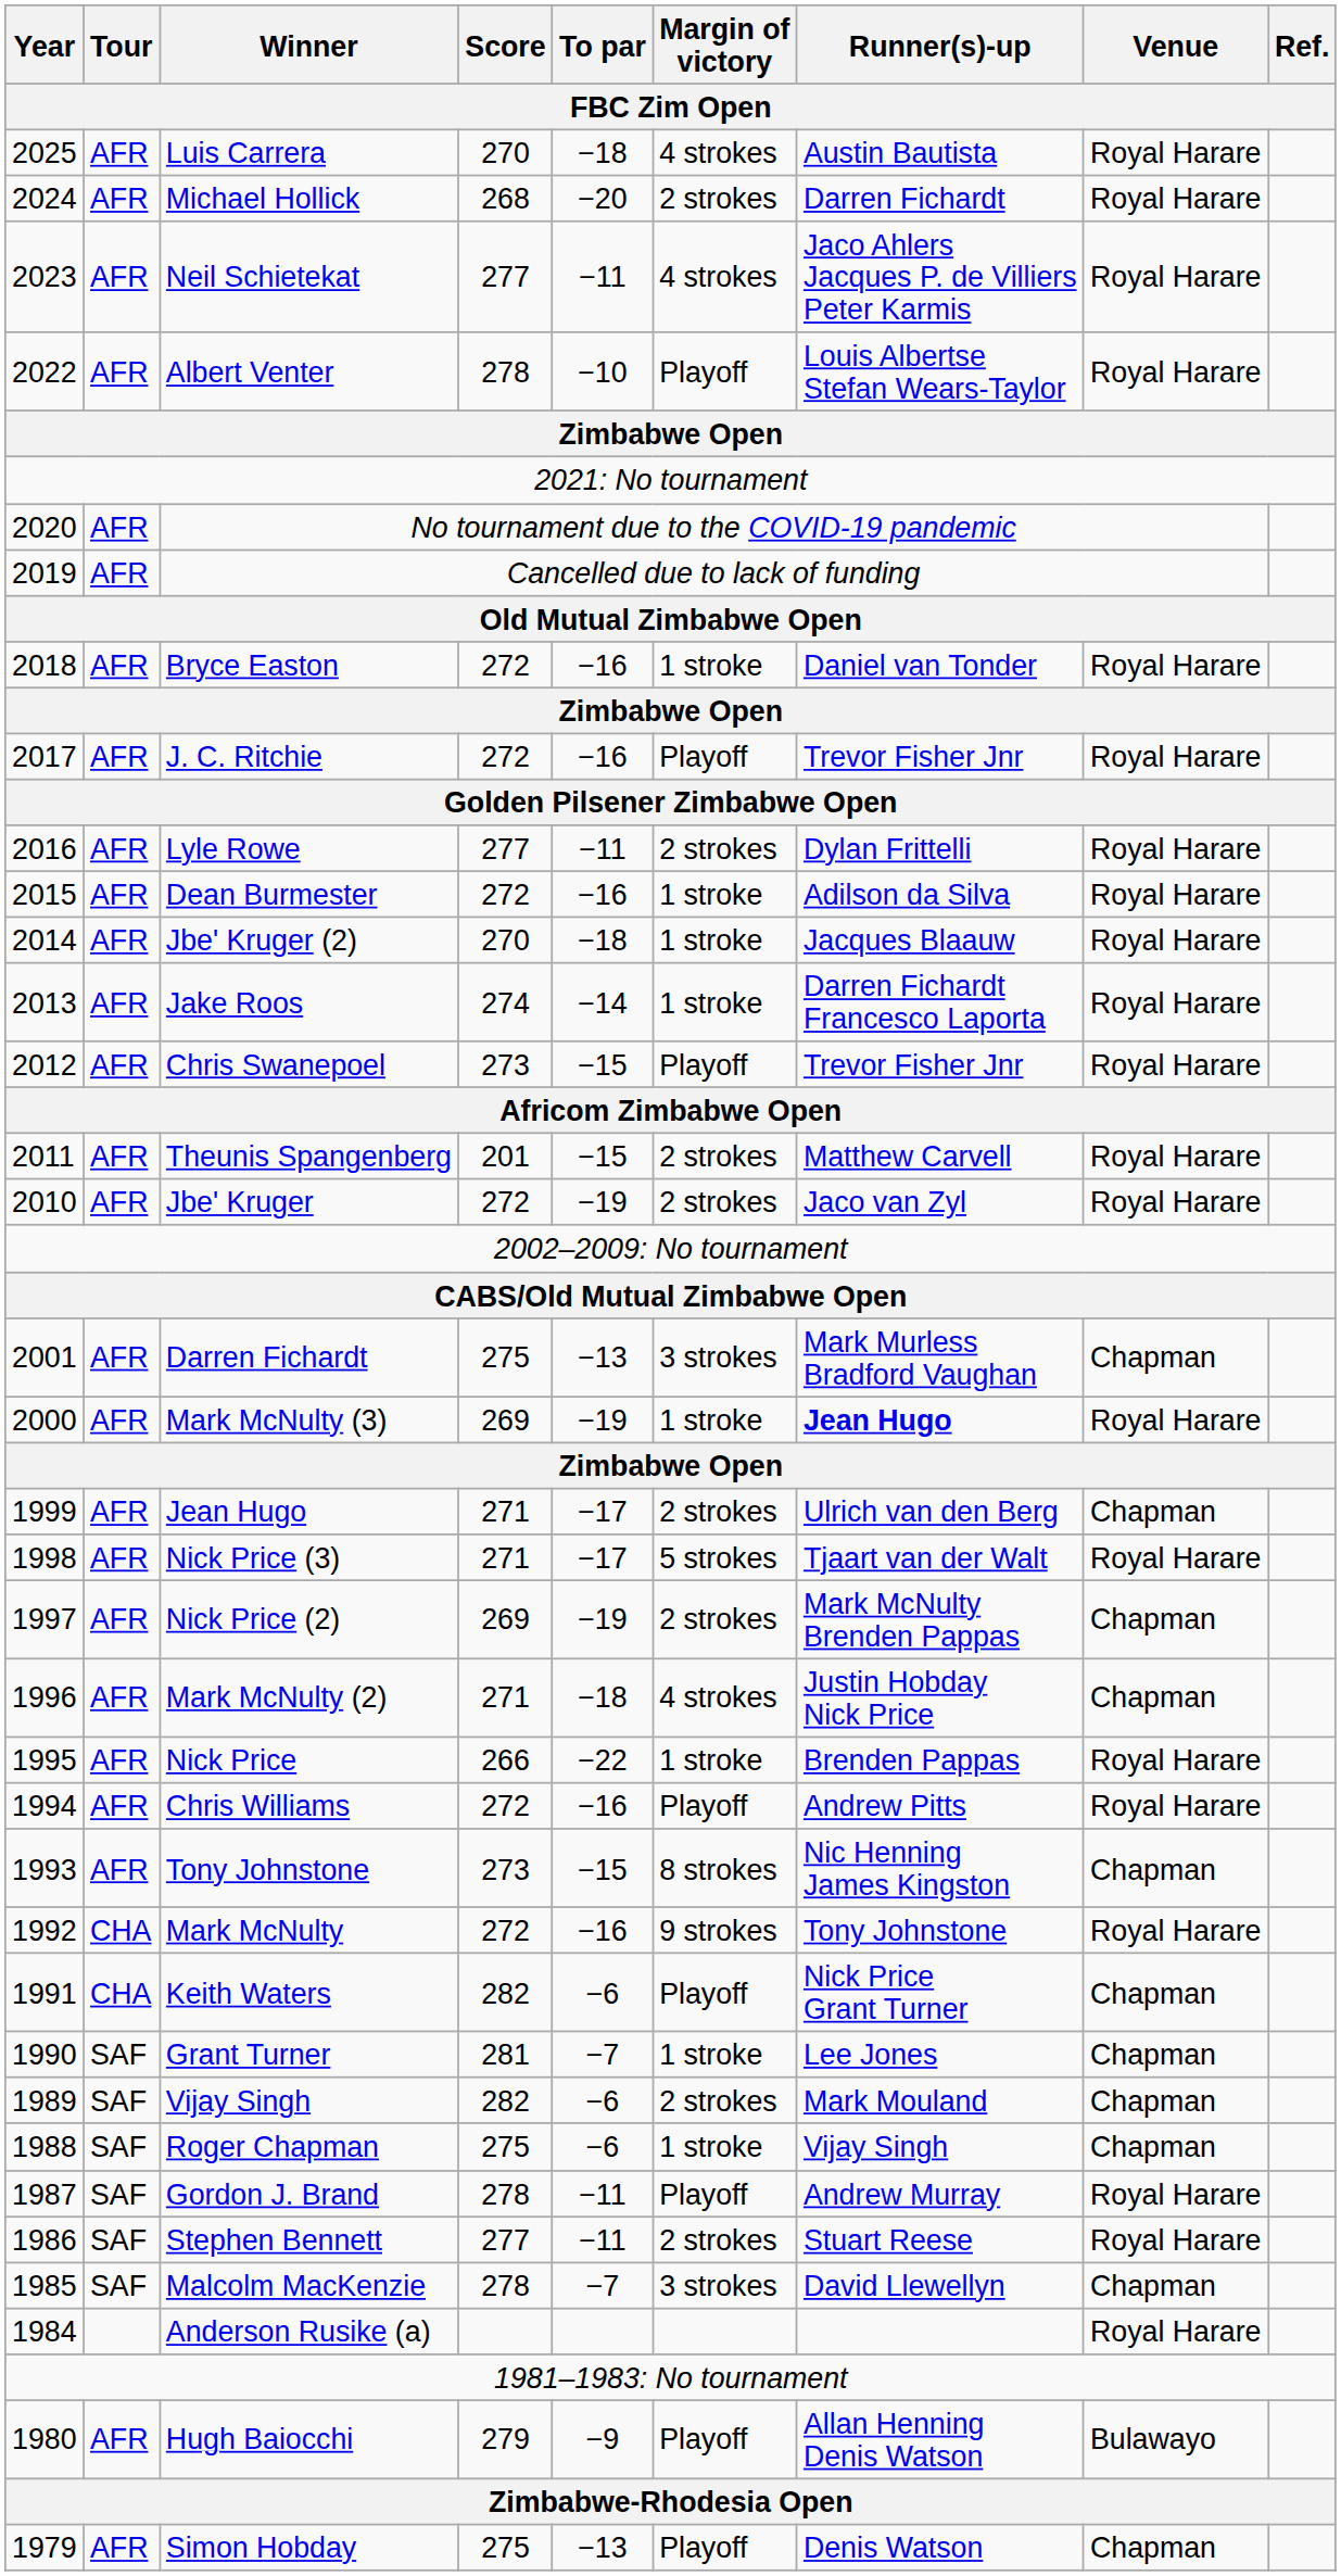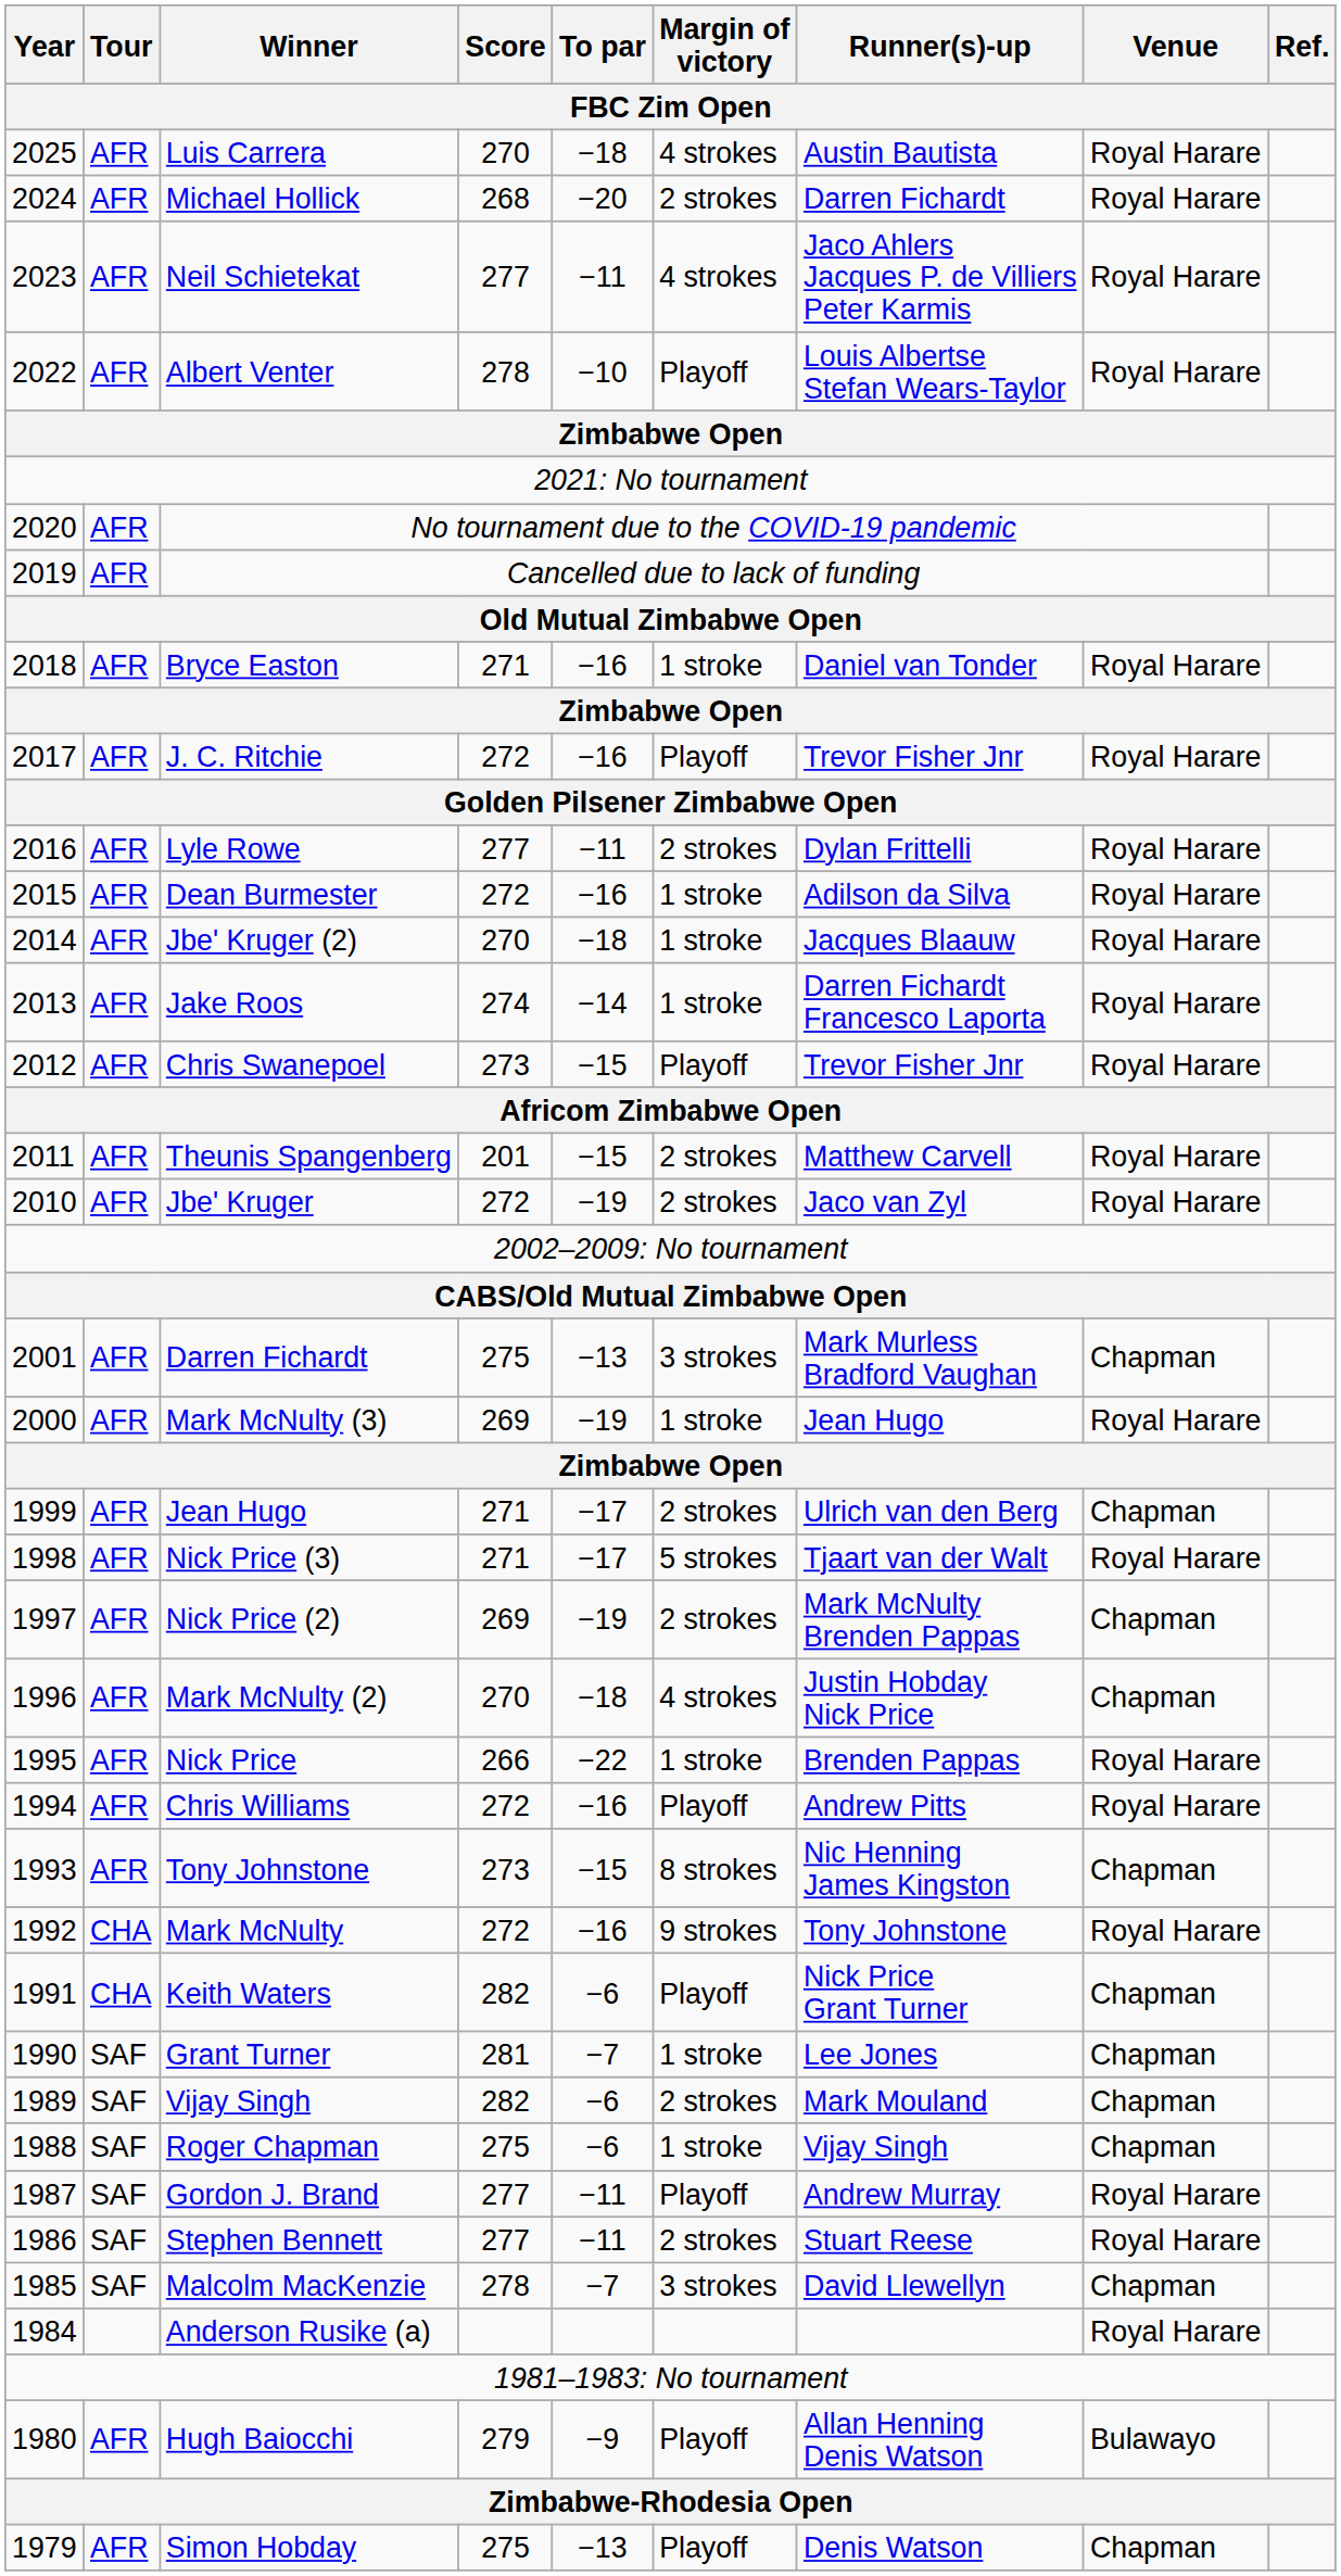 <table class=wikitable style="font-size:95%">
 <tr>
 <th>Year</th>
 <th>Tour</th>
 <th>Winner</th>
 <th>Score</th>
 <th>To par</th>
 <th>Margin of<br>victory</th>
 <th>Runner(s)-up</th>
 <th>Venue</th>
 <th>Ref.</th>
 </tr>
 <tr>
 <th colspan=9>FBC Zim Open</th>
 </tr>
 <tr>
 <td>2025</td>
 <td><a href='#'>AFR</a></td>
 <td> <a href='#'>Luis Carrera</a></td>
 <td align=center>270</td>
 <td align=center>−18</td>
 <td>4 strokes</td>
 <td> <a href='#'>Austin Bautista</a></td>
 <td>Royal Harare</td>
 <td></td>
 </tr>
 <tr>
 <td>2024</td>
 <td><a href='#'>AFR</a></td>
 <td> <a href='#'>Michael Hollick</a></td>
 <td align=center>268</td>
 <td align=center>−20</td>
 <td>2 strokes</td>
 <td> <a href='#'>Darren Fichardt</a></td>
 <td>Royal Harare</td>
 <td></td>
 </tr>
 <tr>
 <td>2023</td>
 <td><a href='#'>AFR</a></td>
 <td> <a href='#'>Neil Schietekat</a></td>
 <td align=center>277</td>
 <td align=center>−11</td>
 <td>4 strokes</td>
 <td> <a href='#'>Jaco Ahlers</a><br> <a href='#'>Jacques P. de Villiers</a><br> <a href='#'>Peter Karmis</a></td>
 <td>Royal Harare</td>
 <td></td>
 </tr>
 <tr>
 <td>2022</td>
 <td><a href='#'>AFR</a></td>
 <td> <a href='#'>Albert Venter</a></td>
 <td align=center>278</td>
 <td align=center>−10</td>
 <td>Playoff</td>
 <td> <a href='#'>Louis Albertse</a><br> <a href='#'>Stefan Wears-Taylor</a></td>
 <td>Royal Harare</td>
 <td></td>
 </tr>
 <tr>
 <th colspan=9>Zimbabwe Open</th>
 </tr>
 <tr>
 <td colspan=9 align=center><em>2021: No tournament</em></td>
 </tr>
 <tr>
 <td>2020</td>
 <td><a href='#'>AFR</a></td>
 <td colspan=6 align=center><em>No tournament due to the <a href='#'>COVID-19 pandemic</a></em></td>
 <td></td>
 </tr>
 <tr>
 <td>2019</td>
 <td><a href='#'>AFR</a></td>
 <td colspan=6 align=center><em>Cancelled due to lack of funding</em></td>
 <td></td>
 </tr>
 <tr>
 <th colspan=9>Old Mutual Zimbabwe Open</th>
 </tr>
 <tr>
 <td>2018</td>
 <td><a href='#'>AFR</a></td>
 <td> <a href='#'>Bryce Easton</a></td>
-<td align="center">272</td>
+<td align="center">271</td>
 <td align=center>−16</td>
 <td>1 stroke</td>
 <td> <a href='#'>Daniel van Tonder</a></td>
 <td>Royal Harare</td>
 <td></td>
 </tr>
 <tr>
 <th colspan=9>Zimbabwe Open</th>
 </tr>
 <tr>
 <td>2017</td>
 <td><a href='#'>AFR</a></td>
 <td> <a href='#'>J. C. Ritchie</a></td>
 <td align="center">272</td>
 <td align=center>−16</td>
 <td>Playoff</td>
 <td> <a href='#'>Trevor Fisher Jnr</a></td>
 <td>Royal Harare</td>
 <td></td>
 </tr>
 <tr>
 <th colspan=9>Golden Pilsener Zimbabwe Open</th>
 </tr>
 <tr>
 <td>2016</td>
 <td><a href='#'>AFR</a></td>
 <td> <a href='#'>Lyle Rowe</a></td>
 <td align="center">277</td>
 <td align=center>−11</td>
 <td>2 strokes</td>
 <td> <a href='#'>Dylan Frittelli</a></td>
 <td>Royal Harare</td>
 <td></td>
 </tr>
 <tr>
 <td>2015</td>
 <td><a href='#'>AFR</a></td>
 <td> <a href='#'>Dean Burmester</a></td>
 <td align="center">272</td>
 <td align=center>−16</td>
 <td>1 stroke</td>
 <td> <a href='#'>Adilson da Silva</a></td>
 <td>Royal Harare</td>
 <td></td>
 </tr>
 <tr>
 <td>2014</td>
 <td><a href='#'>AFR</a></td>
 <td> <a href='#'>Jbe' Kruger</a> (2)</td>
 <td align="center">270</td>
 <td align=center>−18</td>
 <td>1 stroke</td>
 <td> <a href='#'>Jacques Blaauw</a></td>
 <td>Royal Harare</td>
 <td></td>
 </tr>
 <tr>
 <td>2013</td>
 <td><a href='#'>AFR</a></td>
 <td> <a href='#'>Jake Roos</a></td>
 <td align="center">274</td>
 <td align=center>−14</td>
 <td>1 stroke</td>
 <td> <a href='#'>Darren Fichardt</a><br> <a href='#'>Francesco Laporta</a></td>
 <td>Royal Harare</td>
 <td></td>
 </tr>
 <tr>
 <td>2012</td>
 <td><a href='#'>AFR</a></td>
 <td> <a href='#'>Chris Swanepoel</a></td>
 <td align="center">273</td>
 <td align=center>−15</td>
 <td>Playoff</td>
 <td> <a href='#'>Trevor Fisher Jnr</a></td>
 <td>Royal Harare</td>
 <td></td>
 </tr>
 <tr>
 <th colspan=9>Africom Zimbabwe Open</th>
 </tr>
 <tr>
 <td>2011</td>
 <td><a href='#'>AFR</a></td>
 <td> <a href='#'>Theunis Spangenberg</a></td>
 <td align="center">201</td>
 <td align=center>−15</td>
 <td>2 strokes</td>
 <td> <a href='#'>Matthew Carvell</a></td>
 <td>Royal Harare</td>
 <td></td>
 </tr>
 <tr>
 <td>2010</td>
 <td><a href='#'>AFR</a></td>
 <td> <a href='#'>Jbe' Kruger</a></td>
 <td align="center">272</td>
 <td align=center>−19</td>
 <td>2 strokes</td>
 <td> <a href='#'>Jaco van Zyl</a></td>
 <td>Royal Harare</td>
 <td></td>
 </tr>
 <tr>
 <td colspan=9 align= center><em>2002–2009: No tournament</em></td>
 </tr>
 <tr>
 <th colspan=9>CABS/Old Mutual Zimbabwe Open</th>
 </tr>
 <tr>
 <td>2001</td>
 <td><a href='#'>AFR</a></td>
 <td> <a href='#'>Darren Fichardt</a></td>
 <td align="center">275</td>
 <td align=center>−13</td>
 <td>3 strokes</td>
 <td> <a href='#'>Mark Murless</a><br> <a href='#'>Bradford Vaughan</a></td>
 <td>Chapman</td>
 <td></td>
 </tr>
 <tr>
 <td>2000</td>
 <td><a href='#'>AFR</a></td>
 <td> <a href='#'>Mark McNulty</a> (3)</td>
 <td align="center">269</td>
 <td align=center>−19</td>
 <td>1 stroke</td>
-<td><strong> <a href='#'>Jean Hugo</a></strong></td>
+<td> <a href='#'>Jean Hugo</a></td>
 <td>Royal Harare</td>
 <td></td>
 </tr>
 <tr>
 <th colspan=9>Zimbabwe Open</th>
 </tr>
 <tr>
 <td>1999</td>
 <td><a href='#'>AFR</a></td>
 <td> <a href='#'>Jean Hugo</a></td>
 <td align="center">271</td>
 <td align=center>−17</td>
 <td>2 strokes</td>
 <td> <a href='#'>Ulrich van den Berg</a></td>
 <td>Chapman</td>
 <td></td>
 </tr>
 <tr>
 <td>1998</td>
 <td><a href='#'>AFR</a></td>
 <td> <a href='#'>Nick Price</a> (3)</td>
 <td align="center">271</td>
 <td align=center>−17</td>
 <td>5 strokes</td>
 <td> <a href='#'>Tjaart van der Walt</a></td>
 <td>Royal Harare</td>
 <td></td>
 </tr>
 <tr>
 <td>1997</td>
 <td><a href='#'>AFR</a></td>
 <td> <a href='#'>Nick Price</a> (2)</td>
 <td align="center">269</td>
 <td align=center>−19</td>
 <td>2 strokes</td>
 <td> <a href='#'>Mark McNulty</a><br> <a href='#'>Brenden Pappas</a></td>
 <td>Chapman</td>
 <td></td>
 </tr>
 <tr>
 <td>1996</td>
 <td><a href='#'>AFR</a></td>
 <td> <a href='#'>Mark McNulty</a> (2)</td>
-<td align="center">271</td>
+<td align="center">270</td>
 <td align=center>−18</td>
 <td>4 strokes</td>
 <td> <a href='#'>Justin Hobday</a><br> <a href='#'>Nick Price</a></td>
 <td>Chapman</td>
 <td></td>
 </tr>
 <tr>
 <td>1995</td>
 <td><a href='#'>AFR</a></td>
 <td> <a href='#'>Nick Price</a></td>
 <td align="center">266</td>
 <td align=center>−22</td>
 <td>1 stroke</td>
 <td> <a href='#'>Brenden Pappas</a></td>
 <td>Royal Harare</td>
 <td></td>
 </tr>
 <tr>
 <td>1994</td>
 <td><a href='#'>AFR</a></td>
 <td> <a href='#'>Chris Williams</a></td>
 <td align="center">272</td>
 <td align=center>−16</td>
 <td>Playoff</td>
 <td> <a href='#'>Andrew Pitts</a></td>
 <td>Royal Harare</td>
 <td></td>
 </tr>
 <tr>
 <td>1993</td>
 <td><a href='#'>AFR</a></td>
 <td> <a href='#'>Tony Johnstone</a></td>
 <td align="center">273</td>
 <td align=center>−15</td>
 <td>8 strokes</td>
 <td> <a href='#'>Nic Henning</a><br> <a href='#'>James Kingston</a></td>
 <td>Chapman</td>
 <td></td>
 </tr>
 <tr>
 <td>1992</td>
 <td><a href='#'>CHA</a></td>
 <td> <a href='#'>Mark McNulty</a></td>
 <td align="center">272</td>
 <td align=center>−16</td>
 <td>9 strokes</td>
 <td> <a href='#'>Tony Johnstone</a></td>
 <td>Royal Harare</td>
 <td></td>
 </tr>
 <tr>
 <td>1991</td>
 <td><a href='#'>CHA</a></td>
 <td> <a href='#'>Keith Waters</a></td>
 <td align="center">282</td>
 <td align=center>−6</td>
 <td>Playoff</td>
 <td> <a href='#'>Nick Price</a><br> <a href='#'>Grant Turner</a></td>
 <td>Chapman</td>
 <td></td>
 </tr>
 <tr>
 <td>1990</td>
 <td>SAF</td>
 <td> <a href='#'>Grant Turner</a></td>
 <td align="center">281</td>
 <td align=center>−7</td>
 <td>1 stroke</td>
 <td> <a href='#'>Lee Jones</a></td>
 <td>Chapman</td>
 <td></td>
 </tr>
 <tr>
 <td>1989</td>
 <td>SAF</td>
 <td> <a href='#'>Vijay Singh</a></td>
 <td align="center">282</td>
 <td align=center>−6</td>
 <td>2 strokes</td>
 <td> <a href='#'>Mark Mouland</a></td>
 <td>Chapman</td>
 <td></td>
 </tr>
 <tr>
 <td>1988</td>
 <td>SAF</td>
 <td> <a href='#'>Roger Chapman</a></td>
 <td align="center">275</td>
 <td align=center>−6</td>
 <td>1 stroke</td>
 <td> <a href='#'>Vijay Singh</a></td>
 <td>Chapman</td>
 <td></td>
 </tr>
 <tr>
 <td>1987</td>
 <td>SAF</td>
 <td> <a href='#'>Gordon J. Brand</a></td>
-<td align="center">278</td>
+<td align="center">277</td>
 <td align=center>−11</td>
 <td>Playoff</td>
 <td> <a href='#'>Andrew Murray</a></td>
 <td>Royal Harare</td>
 <td></td>
 </tr>
 <tr>
 <td>1986</td>
 <td>SAF</td>
 <td> <a href='#'>Stephen Bennett</a></td>
 <td align="center">277</td>
 <td align=center>−11</td>
 <td>2 strokes</td>
 <td> <a href='#'>Stuart Reese</a></td>
 <td>Royal Harare</td>
 <td></td>
 </tr>
 <tr>
 <td>1985</td>
 <td>SAF</td>
 <td> <a href='#'>Malcolm MacKenzie</a></td>
 <td align="center">278</td>
 <td align=center>−7</td>
 <td>3 strokes</td>
 <td> <a href='#'>David Llewellyn</a></td>
 <td>Chapman</td>
 <td></td>
 </tr>
 <tr>
 <td>1984</td>
 <td></td>
 <td> <a href='#'>Anderson Rusike</a> (a)</td>
 <td align="center"></td>
 <td align=center></td>
 <td></td>
 <td></td>
 <td>Royal Harare</td>
 <td></td>
 </tr>
 <tr>
 <td colspan=9 align= center><em>1981–1983: No tournament</em></td>
 </tr>
 <tr>
 <td>1980</td>
 <td><a href='#'>AFR</a></td>
 <td> <a href='#'>Hugh Baiocchi</a></td>
 <td align=center>279</td>
 <td align=center>−9</td>
 <td>Playoff</td>
 <td> <a href='#'>Allan Henning</a><br> <a href='#'>Denis Watson</a></td>
 <td>Bulawayo</td>
 <td></td>
 </tr>
 <tr>
 <th colspan=9>Zimbabwe-Rhodesia Open</th>
 </tr>
 <tr>
 <td>1979</td>
 <td><a href='#'>AFR</a></td>
 <td> <a href='#'>Simon Hobday</a></td>
 <td align=center>275</td>
 <td align=center>−13</td>
 <td>Playoff</td>
 <td> <a href='#'>Denis Watson</a></td>
 <td>Chapman</td>
 <td></td>
 </tr>
 </table>
